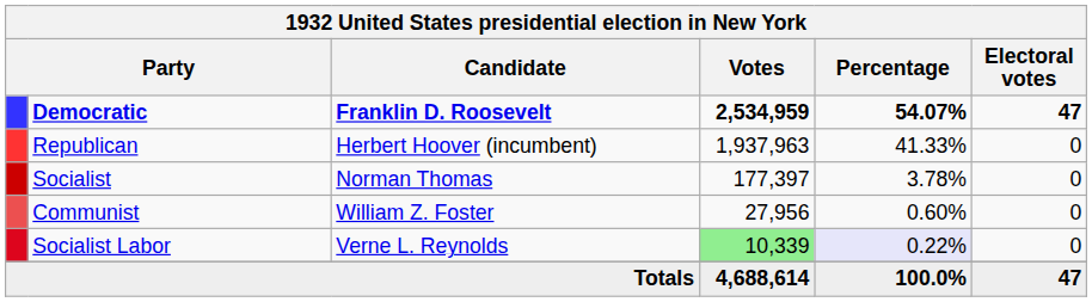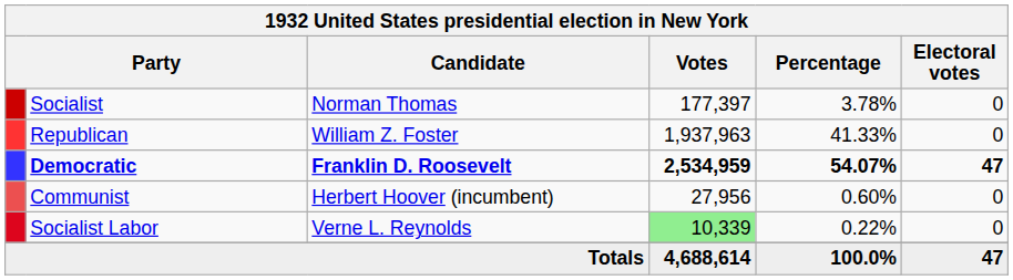 <table class="wikitable" style="font-size: 95%;">
 <tr>
 <th colspan="6">1932 United States presidential election in New York</th>
 </tr>
 <tr>
 <th colspan="2" style="width: 15em">Party</th>
 <th style="width: 17em">Candidate</th>
 <th style="width: 5em">Votes</th>
 <th style="width: 7em">Percentage</th>
 <th style="width: 5em">Electoral votes</th>
 </tr>
 <tr>
+<th style="background-color:#CC0000; width: 3px"></th>
+<td style="width: 130px"><a href='#'>Socialist</a></td>
+<td><a href='#'>Norman Thomas</a></td>
+<td align="right">177,397</td>
+<td align="right">3.78%</td>
+<td align="right">0</td>
+</tr>
+<tr>
+<th style="background-color:#FF3333; width: 3px"></th>
+<td style="width: 130px"><a href='#'>Republican</a></td>
+<td><a href='#'>William Z. Foster</a></td>
+<td align="right">1,937,963</td>
+<td align="right">41.33%</td>
+<td align="right">0</td>
+</tr>
+<tr>
 <th style="background-color:#3333FF; width: 3px"></th>
 <td style="width: 130px"><strong><a href='#'>Democratic</a></strong></td>
 <td><strong><a href='#'>Franklin D. Roosevelt</a></strong></td>
 <td align="right"><strong>2,534,959</strong></td>
 <td align="right"><strong>54.07%</strong></td>
 <td align="right"><strong>47</strong></td>
 </tr>
 <tr>
-<th style="background-color:#FF3333; width: 3px"></th>
-<td style="width: 130px"><a href='#'>Republican</a></td>
-<td><a href='#'>Herbert Hoover</a> (incumbent)</td>
-<td align="right">1,937,963</td>
-<td align="right">41.33%</td>
-<td align="right">0</td>
-</tr>
-<tr>
-<th style="background-color:#CC0000; width: 3px"></th>
-<td style="width: 130px"><a href='#'>Socialist</a></td>
-<td><a href='#'>Norman Thomas</a></td>
-<td align="right">177,397</td>
-<td align="right">3.78%</td>
-<td align="right">0</td>
-</tr>
-<tr>
 <th style="background-color:#EC5050; width: 3px"></th>
 <td style="width: 130px"><a href='#'>Communist</a></td>
-<td><a href='#'>William Z. Foster</a></td>
+<td><a href='#'>Herbert Hoover</a> (incumbent)</td>
 <td align="right">27,956</td>
 <td align="right">0.60%</td>
 <td align="right">0</td>
 </tr>
 <tr>
 <th style="background-color:#DD051D; width: 3px"></th>
 <td style="width: 130px"><a href='#'>Socialist Labor</a></td>
 <td><a href='#'>Verne L. Reynolds</a></td>
 <td align="right" style="background: lightgreen;">10,339</td>
-<td align="right" style="background: lavender;">0.22%</td>
+<td align="right">0.22%</td>
 <td align="right">0</td>
 </tr>
 <tr>
 </tr>
 <tr bgcolor="#EEEEEE">
 <td colspan="3" align="right"><strong>Totals</strong></td>
 <td align="right"><strong>4,688,614</strong></td>
 <td align="right"><strong>100.0%</strong></td>
 <td align="right"><strong>47</strong></td>
 </tr>
 </table>
